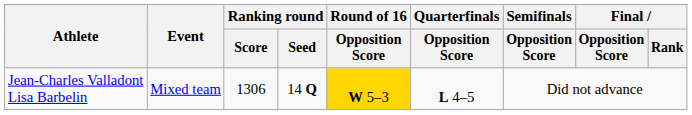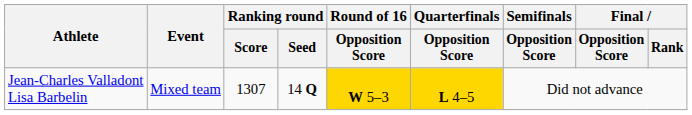 <table class="wikitable" style="font-size:90%">
 <tr>
 <th rowspan=2>Athlete</th>
 <th rowspan=2>Event</th>
 <th colspan="2">Ranking round</th>
 <th>Round of 16</th>
 <th>Quarterfinals</th>
 <th>Semifinals</th>
 <th colspan="2">Final / </th>
 </tr>
 <tr style="font-size:95%">
 <th>Score</th>
 <th>Seed</th>
 <th>Opposition<br>Score</th>
 <th>Opposition<br>Score</th>
 <th>Opposition<br>Score</th>
 <th>Opposition<br>Score</th>
 <th>Rank</th>
 </tr>
 <tr align=center>
 <td align=left><a href='#'>Jean-Charles Valladont</a><br><a href='#'>Lisa Barbelin</a></td>
 <td align=left><a href='#'>Mixed team</a></td>
-<td>1306</td>
+<td>1307</td>
 <td>14 <strong>Q</strong></td>
 <td style="background: gold;"><br><strong>W</strong> 5–3</td>
-<td><br><strong>L</strong> 4–5</td>
+<td style="background: gold;"><br><strong>L</strong> 4–5</td>
 <td colspan=3>Did not advance</td>
 </tr>
 </table>
